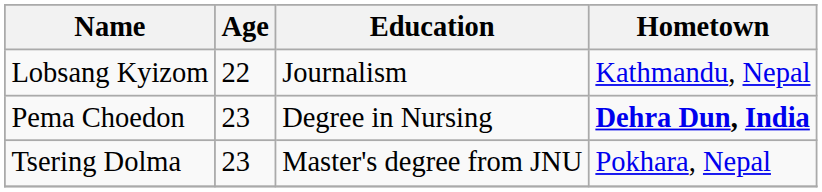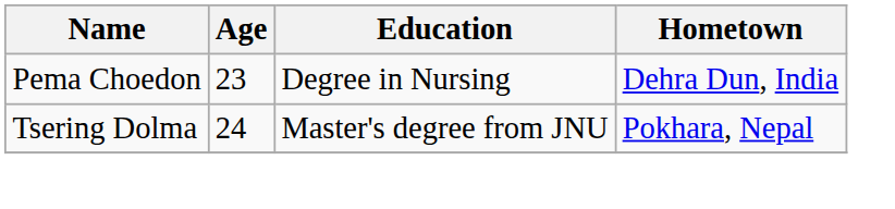 <table class="wikitable" border="1">
 <tr>
 <th>Name</th>
 <th>Age</th>
 <th>Education</th>
 <th>Hometown</th>
 </tr>
 <tr>
-<td>Lobsang Kyizom</td>
-<td>22</td>
-<td>Journalism</td>
-<td><a href='#'>Kathmandu</a>, <a href='#'>Nepal</a></td>
-</tr>
-<tr>
 <td>Pema Choedon</td>
 <td>23</td>
 <td>Degree in Nursing</td>
-<td><strong><a href='#'>Dehra Dun</a>, <a href='#'>India</a></strong></td>
+<td><a href='#'>Dehra Dun</a>, <a href='#'>India</a></td>
 </tr>
 <tr>
 <td>Tsering Dolma</td>
-<td>23</td>
+<td>24</td>
 <td>Master's degree from JNU</td>
 <td><a href='#'>Pokhara</a>, <a href='#'>Nepal</a></td>
 </tr>
 <tr>
 </tr>
 </table>
